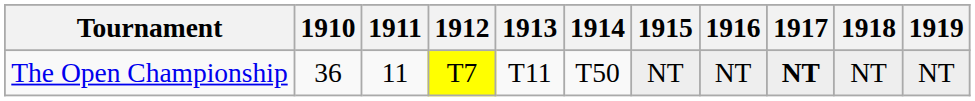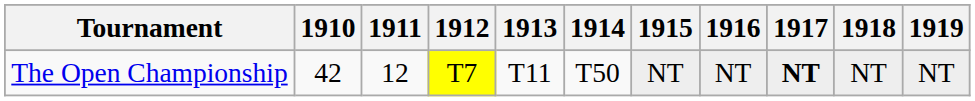 <table class="wikitable" style="font-size:95%;text-align:center;">
 <tr>
 <th>Tournament</th>
 <th>1910</th>
 <th>1911</th>
 <th>1912</th>
 <th>1913</th>
 <th>1914</th>
 <th>1915</th>
 <th>1916</th>
 <th>1917</th>
 <th>1918</th>
 <th>1919</th>
 </tr>
 <tr>
 <td align=left><a href='#'>The Open Championship</a></td>
-<td>36</td>
-<td>11</td>
+<td>42</td>
+<td>12</td>
 <td style="background:yellow;">T7</td>
 <td>T11</td>
 <td>T50</td>
 <td style="background:#eeeeee;">NT</td>
 <td style="background:#eeeeee;">NT</td>
 <td style="background:#eeeeee;"><strong>NT</strong></td>
 <td style="background:#eeeeee;">NT</td>
 <td style="background:#eeeeee;">NT</td>
 </tr>
 </table>
